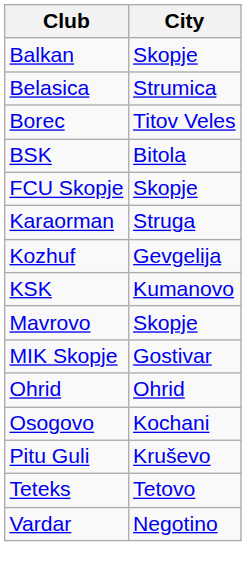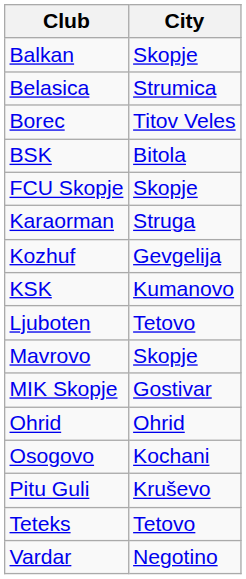 <table class="wikitable">
 <tr>
 <th>Club</th>
 <th>City</th>
 </tr>
 <tr>
 <td><a href='#'>Balkan</a></td>
 <td><a href='#'>Skopje</a></td>
 </tr>
 <tr>
 <td><a href='#'>Belasica</a></td>
 <td><a href='#'>Strumica</a></td>
 </tr>
 <tr>
 <td><a href='#'>Borec</a></td>
 <td><a href='#'>Titov Veles</a></td>
 </tr>
 <tr>
 <td><a href='#'>BSK</a></td>
 <td><a href='#'>Bitola</a></td>
 </tr>
 <tr>
 <td><a href='#'>FCU Skopje</a></td>
 <td><a href='#'>Skopje</a></td>
 </tr>
 <tr>
 <td><a href='#'>Karaorman</a></td>
 <td><a href='#'>Struga</a></td>
 </tr>
 <tr>
 <td><a href='#'>Kozhuf</a></td>
 <td><a href='#'>Gevgelija</a></td>
 </tr>
 <tr>
 <td><a href='#'>KSK</a></td>
 <td><a href='#'>Kumanovo</a></td>
 </tr>
 <tr>
+<td><a href='#'>Ljuboten</a></td>
+<td><a href='#'>Tetovo</a></td>
+</tr>
+<tr>
 <td><a href='#'>Mavrovo</a></td>
 <td><a href='#'>Skopje</a></td>
 </tr>
 <tr>
 <td><a href='#'>MIK Skopje</a></td>
 <td><a href='#'>Gostivar</a></td>
 </tr>
 <tr>
 <td><a href='#'>Ohrid</a></td>
 <td><a href='#'>Ohrid</a></td>
 </tr>
 <tr>
 <td><a href='#'>Osogovo</a></td>
 <td><a href='#'>Kochani</a></td>
 </tr>
 <tr>
 <td><a href='#'>Pitu Guli</a></td>
 <td><a href='#'>Kruševo</a></td>
 </tr>
 <tr>
 <td><a href='#'>Teteks</a></td>
 <td><a href='#'>Tetovo</a></td>
 </tr>
 <tr>
 <td><a href='#'>Vardar</a></td>
 <td><a href='#'>Negotino</a></td>
 </tr>
 </table>
